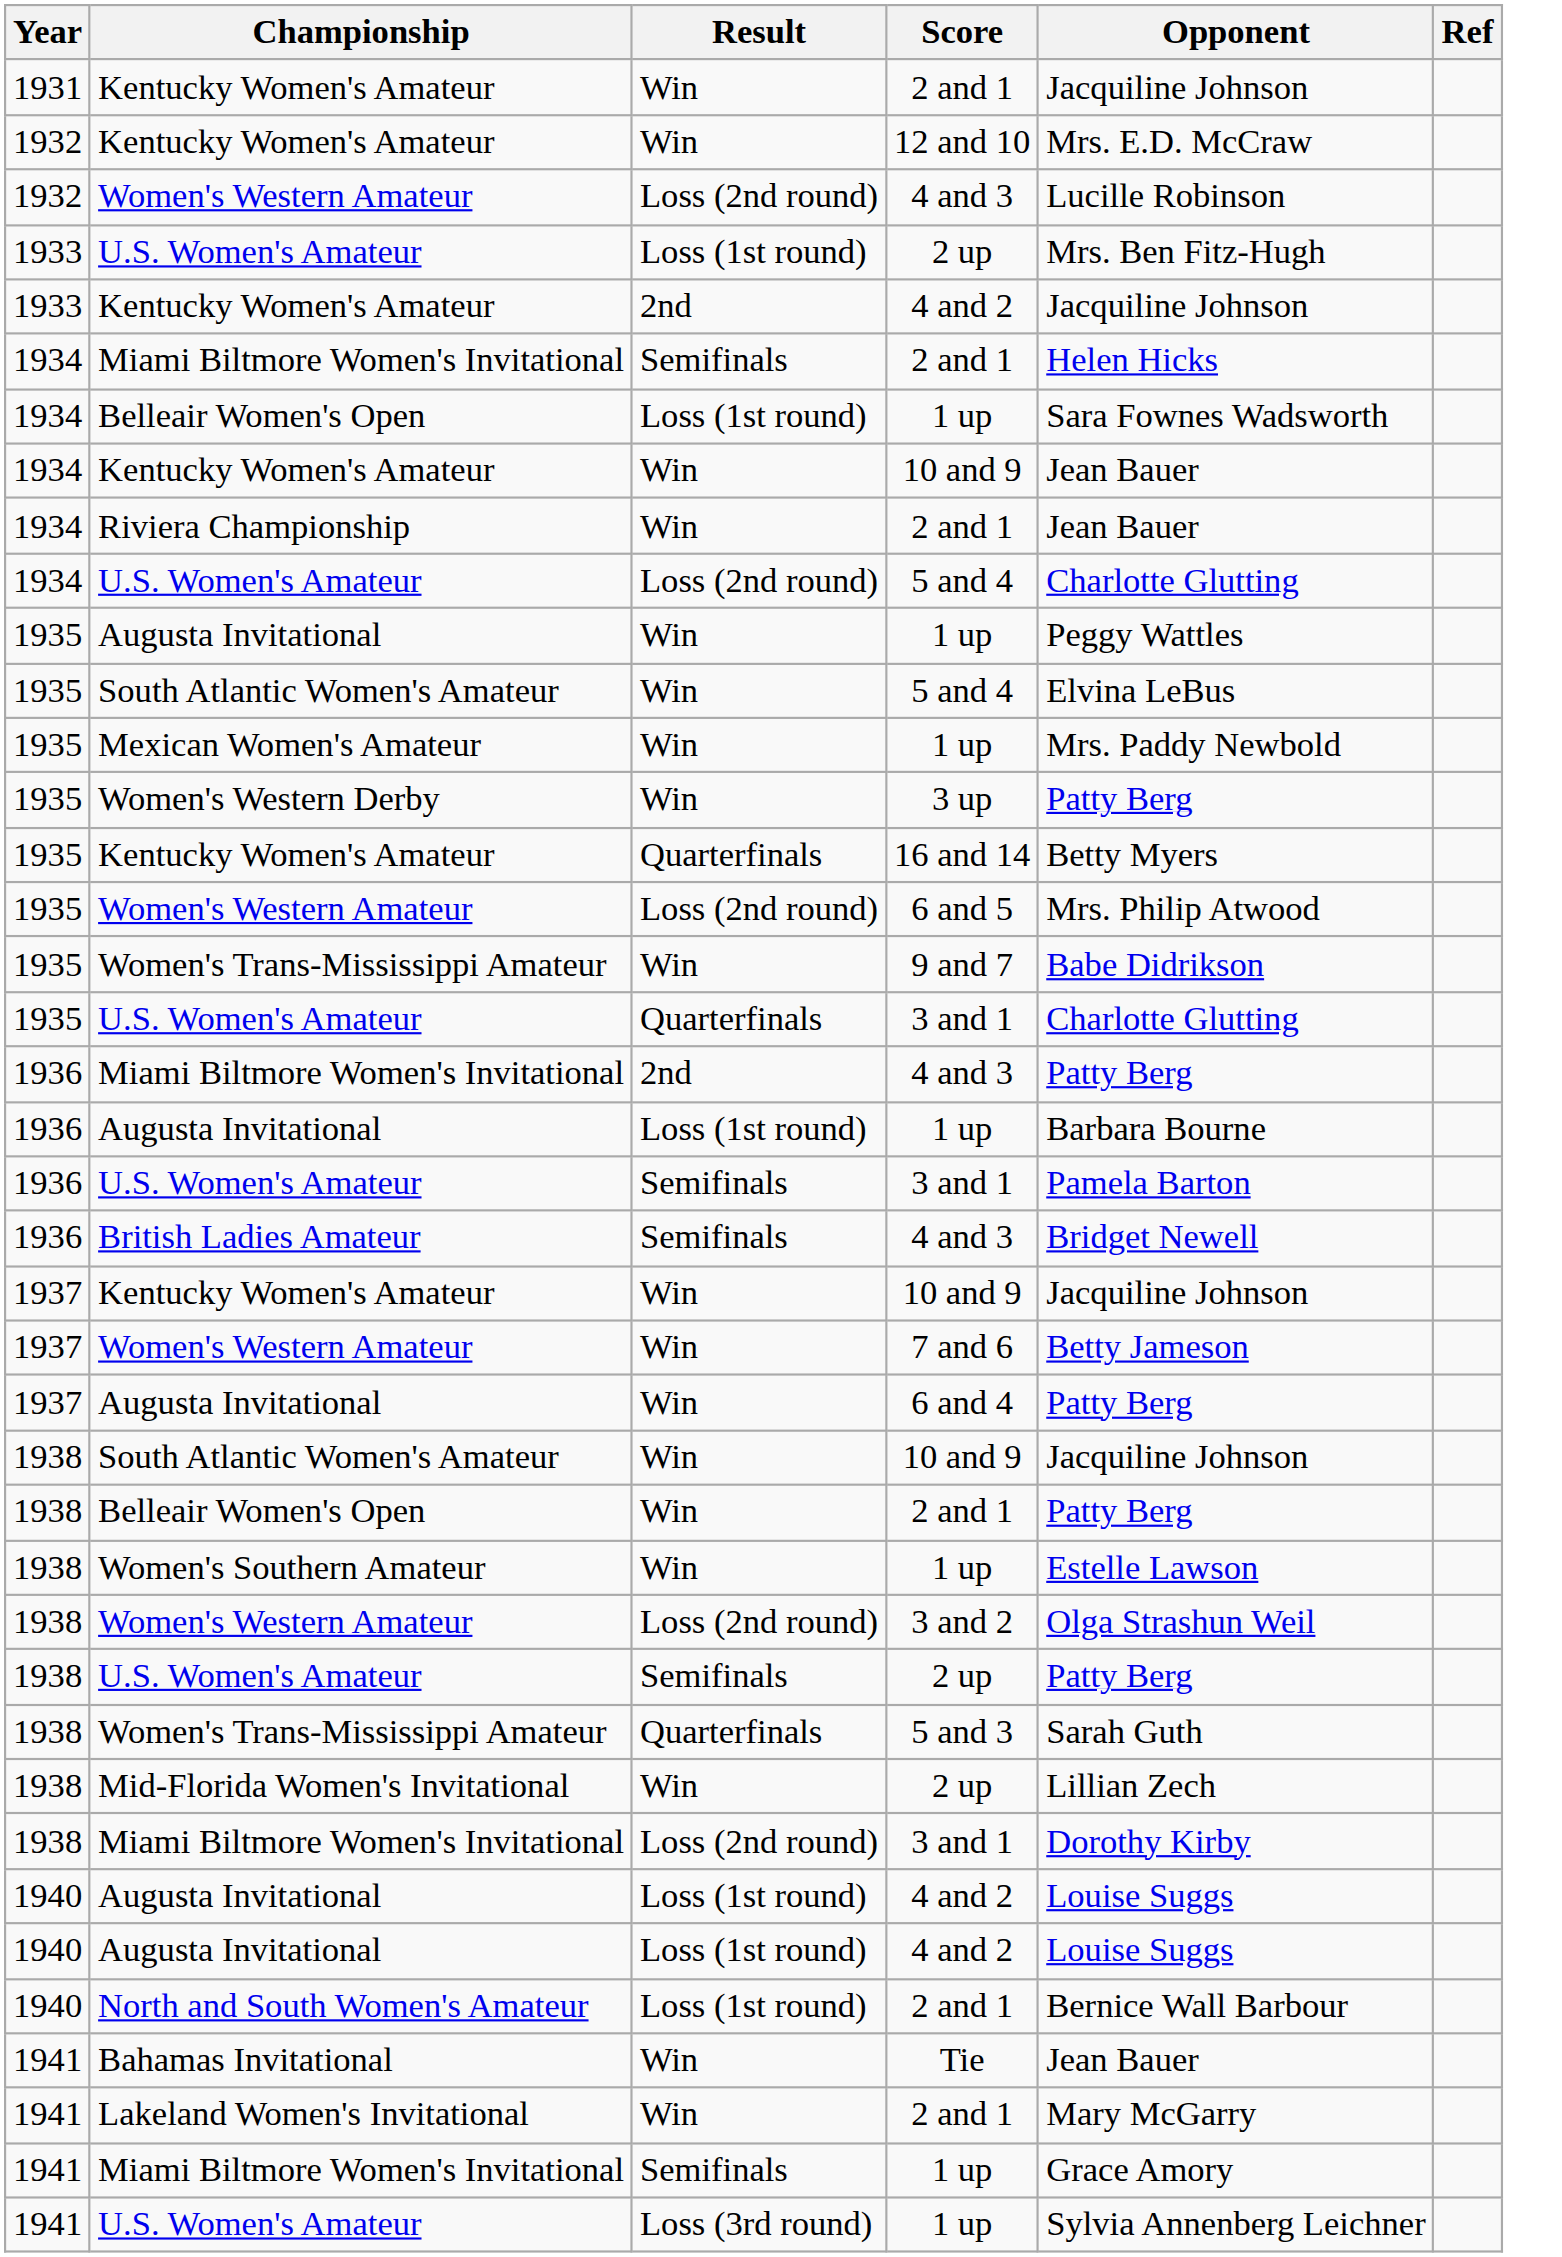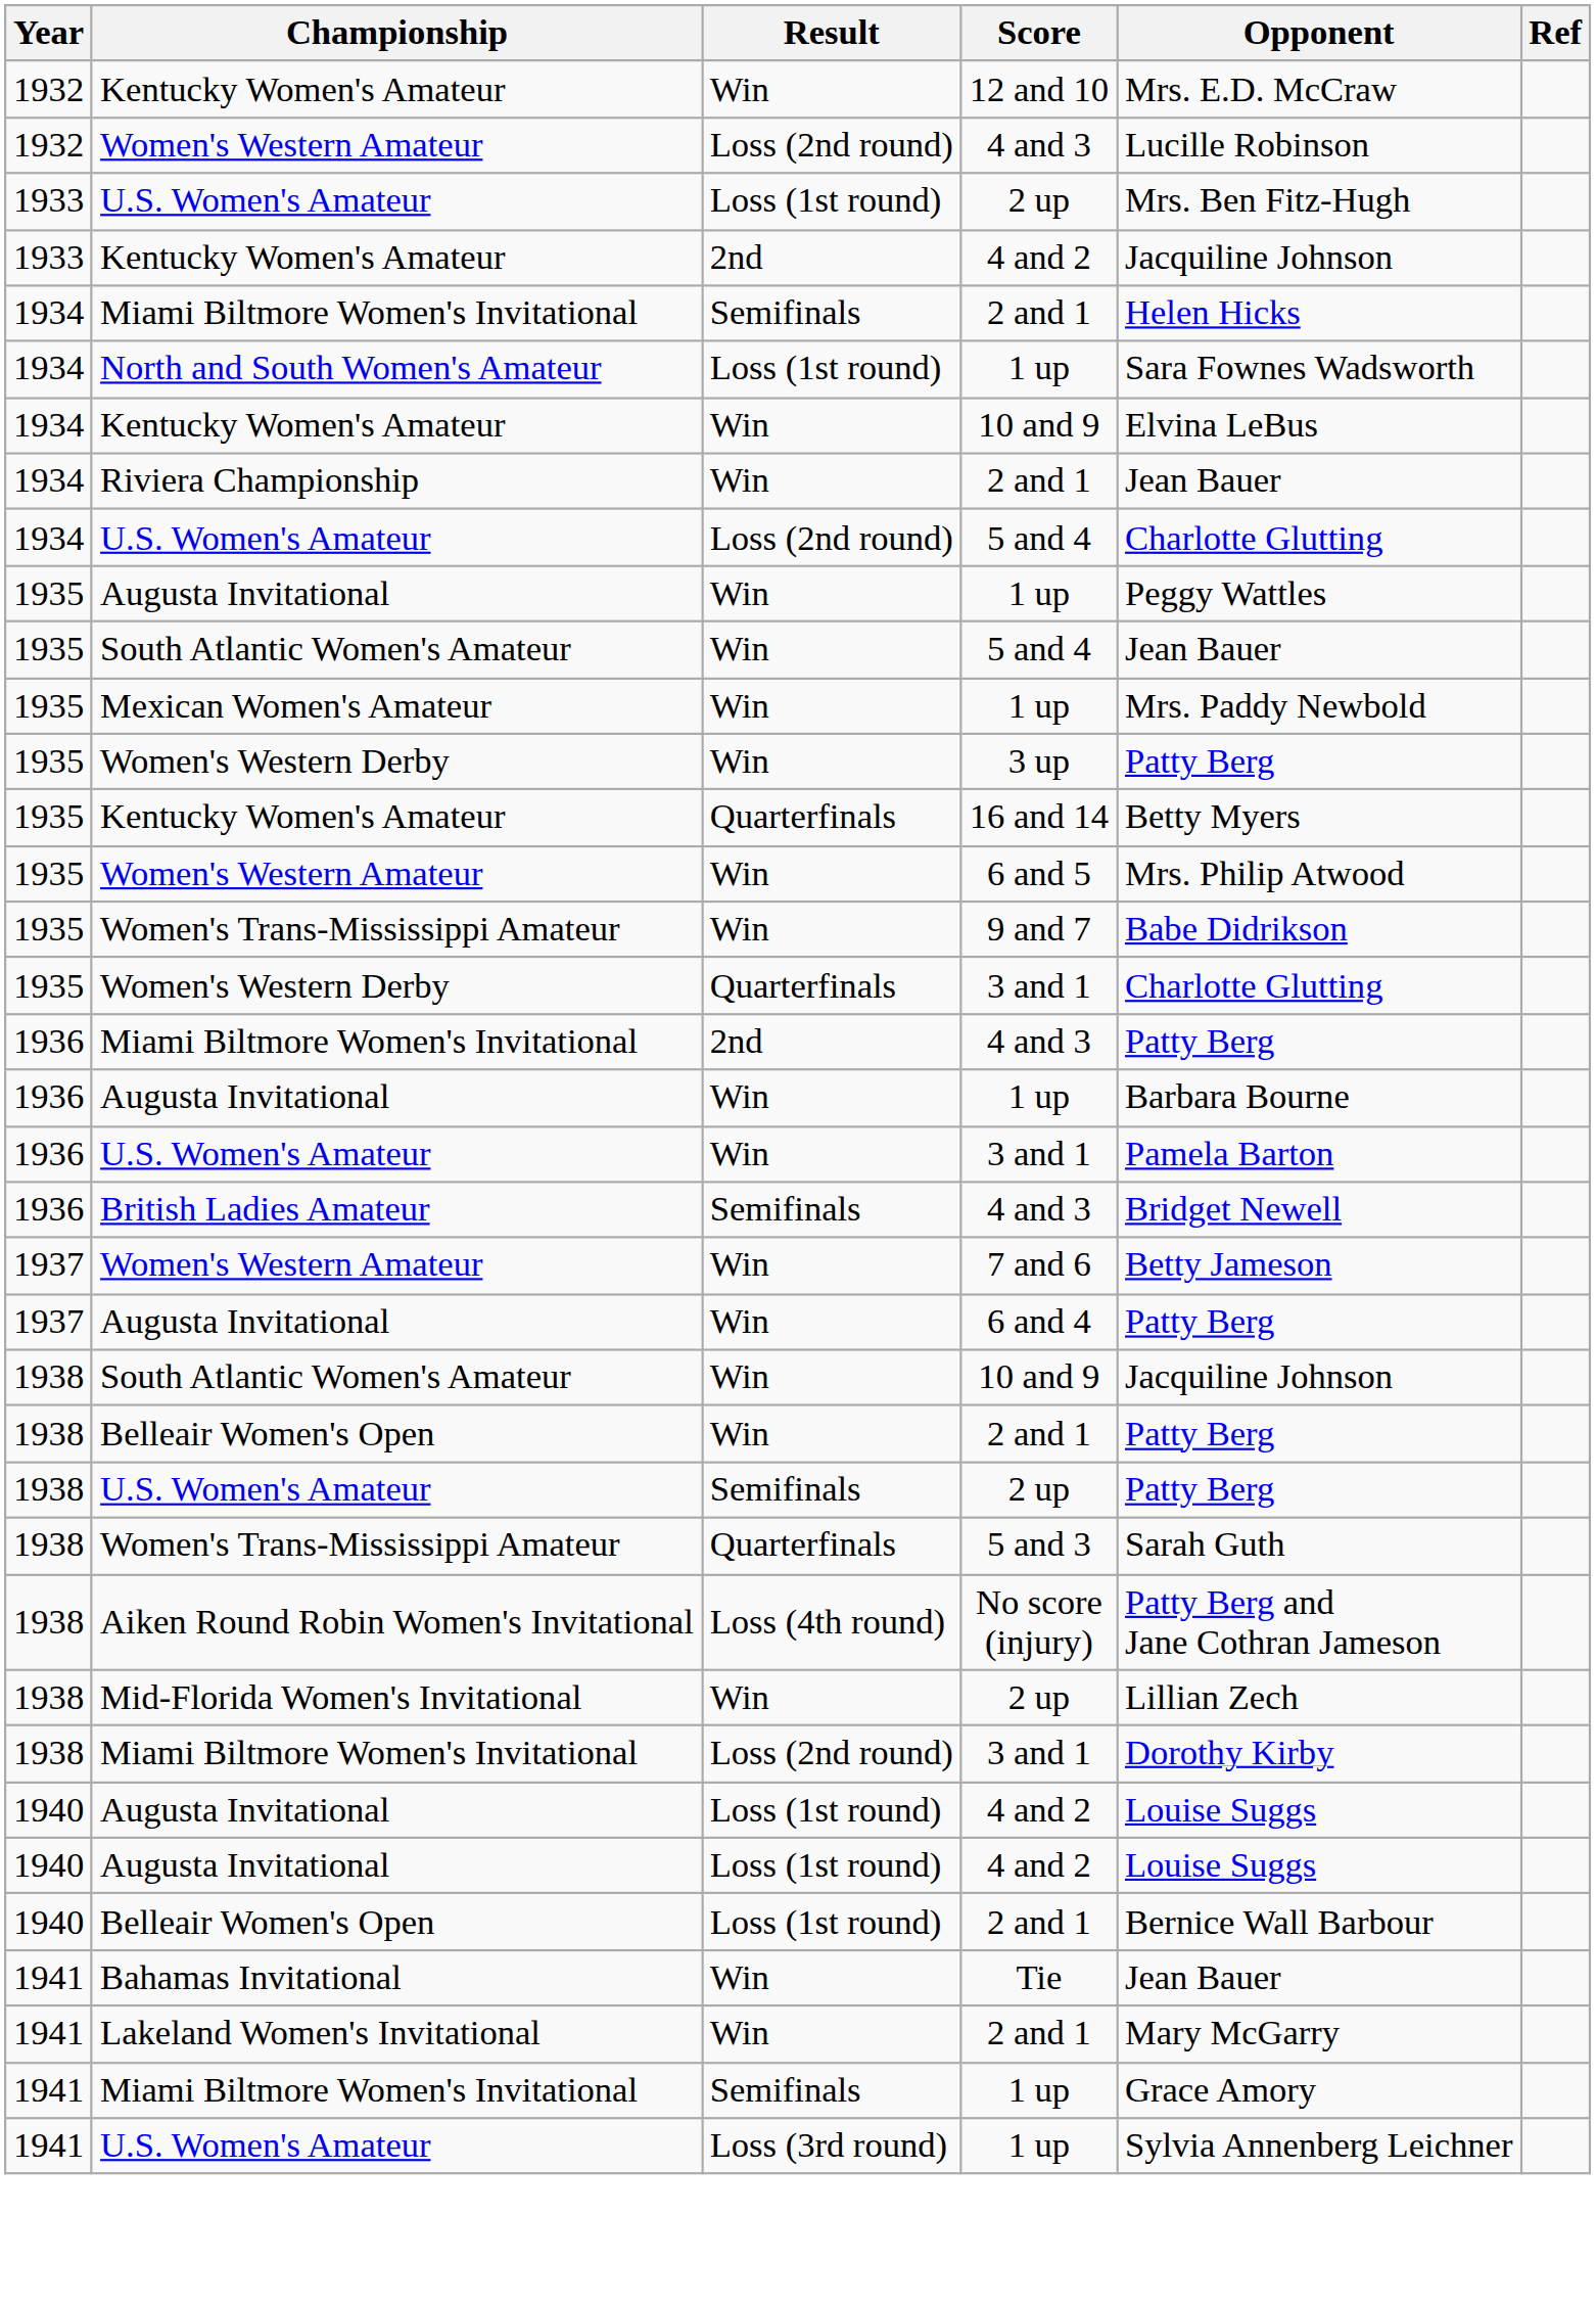 <table class="wikitable sortable">
 <tr>
 <th scope=col>Year</th>
 <th scope=col>Championship</th>
 <th scope=col>Result</th>
 <th scope=col>Score</th>
 <th scope=col>Opponent</th>
 <th scope=col>Ref</th>
-</tr>
-<tr>
-<td>1931</td>
-<td>Kentucky Women's Amateur</td>
-<td>Win</td>
-<td align=center>2 and 1</td>
-<td> Jacquiline Johnson</td>
-<td></td>
 </tr>
 <tr>
 <td>1932</td>
 <td>Kentucky Women's Amateur</td>
 <td>Win</td>
 <td align=center>12 and 10</td>
 <td> Mrs. E.D. McCraw</td>
 <td></td>
 </tr>
 <tr>
 <td>1932</td>
 <td><a href='#'>Women's Western Amateur</a></td>
 <td>Loss (2nd round)</td>
 <td align=center>4 and 3</td>
 <td> Lucille Robinson</td>
 <td></td>
 </tr>
 <tr>
 <td>1933</td>
 <td><a href='#'>U.S. Women's Amateur</a></td>
 <td>Loss (1st round)</td>
 <td align=center>2 up</td>
 <td> Mrs. Ben Fitz-Hugh</td>
 <td></td>
 </tr>
 <tr>
 <td>1933</td>
 <td>Kentucky Women's Amateur</td>
 <td>2nd</td>
 <td align=center>4 and 2</td>
 <td> Jacquiline Johnson</td>
 <td></td>
 </tr>
 <tr>
 <td>1934</td>
 <td>Miami Biltmore Women's Invitational</td>
 <td>Semifinals</td>
 <td align=center>2 and 1</td>
 <td> <a href='#'>Helen Hicks</a></td>
 <td></td>
 </tr>
 <tr>
 <td>1934</td>
-<td>Belleair Women's Open</td>
+<td><a href='#'>North and South Women's Amateur</a></td>
 <td>Loss (1st round)</td>
 <td align=center>1 up</td>
 <td> Sara Fownes Wadsworth</td>
 <td></td>
 </tr>
 <tr>
 <td>1934</td>
 <td>Kentucky Women's Amateur</td>
 <td>Win</td>
 <td align=center>10 and 9</td>
-<td> Jean Bauer</td>
+<td> Elvina LeBus</td>
 <td></td>
 </tr>
 <tr>
 <td>1934</td>
 <td>Riviera Championship</td>
 <td>Win</td>
 <td align=center>2 and 1</td>
 <td> Jean Bauer</td>
 <td></td>
 </tr>
 <tr>
 <td>1934</td>
 <td><a href='#'>U.S. Women's Amateur</a></td>
 <td>Loss (2nd round)</td>
 <td align=center>5 and 4</td>
 <td> <a href='#'>Charlotte Glutting</a></td>
 <td></td>
 </tr>
 <tr>
 <td>1935</td>
 <td>Augusta Invitational</td>
 <td>Win</td>
 <td align=center>1 up</td>
 <td> Peggy Wattles</td>
 <td></td>
 </tr>
 <tr>
 <td>1935</td>
 <td>South Atlantic Women's Amateur</td>
 <td>Win</td>
 <td align=center>5 and 4</td>
-<td> Elvina LeBus</td>
+<td> Jean Bauer</td>
 <td></td>
 </tr>
 <tr>
 <td>1935</td>
 <td>Mexican Women's Amateur</td>
 <td>Win</td>
 <td align=center>1 up</td>
 <td> Mrs. Paddy Newbold</td>
 <td></td>
 </tr>
 <tr>
 <td>1935</td>
 <td>Women's Western Derby</td>
 <td>Win</td>
 <td align=center>3 up</td>
 <td> <a href='#'>Patty Berg</a></td>
 <td></td>
 </tr>
 <tr>
 <td>1935</td>
 <td>Kentucky Women's Amateur</td>
 <td>Quarterfinals</td>
 <td align=center>16 and 14</td>
 <td> Betty Myers</td>
 <td></td>
 </tr>
 <tr>
 <td>1935</td>
 <td><a href='#'>Women's Western Amateur</a></td>
-<td>Loss (2nd round)</td>
+<td>Win</td>
 <td align=center>6 and 5</td>
 <td> Mrs. Philip Atwood</td>
 <td></td>
 </tr>
 <tr>
 <td>1935</td>
 <td>Women's Trans-Mississippi Amateur</td>
 <td>Win</td>
 <td align=center>9 and 7</td>
 <td> <a href='#'>Babe Didrikson</a></td>
 <td></td>
 </tr>
 <tr>
 <td>1935</td>
-<td><a href='#'>U.S. Women's Amateur</a></td>
+<td>Women's Western Derby</td>
 <td>Quarterfinals</td>
 <td align=center>3 and 1</td>
 <td> <a href='#'>Charlotte Glutting</a></td>
 <td></td>
 </tr>
 <tr>
 <td>1936</td>
 <td>Miami Biltmore Women's Invitational</td>
 <td>2nd</td>
 <td align=center>4 and 3</td>
 <td> <a href='#'>Patty Berg</a></td>
 <td></td>
 </tr>
 <tr>
 <td>1936</td>
 <td>Augusta Invitational</td>
-<td>Loss (1st round)</td>
+<td>Win</td>
 <td align=center>1 up</td>
 <td> Barbara Bourne</td>
 <td></td>
 </tr>
 <tr>
 <td>1936</td>
 <td><a href='#'>U.S. Women's Amateur</a></td>
-<td>Semifinals</td>
+<td>Win</td>
 <td align=center>3 and 1</td>
 <td> <a href='#'>Pamela Barton</a></td>
 <td></td>
 </tr>
 <tr>
 <td>1936</td>
 <td><a href='#'>British Ladies Amateur</a></td>
 <td>Semifinals</td>
 <td align=center>4 and 3</td>
 <td> <a href='#'>Bridget Newell</a></td>
-<td></td>
-</tr>
-<tr>
-<td>1937</td>
-<td>Kentucky Women's Amateur</td>
-<td>Win</td>
-<td align=center>10 and 9</td>
-<td> Jacquiline Johnson</td>
 <td></td>
 </tr>
 <tr>
 <td>1937</td>
 <td><a href='#'>Women's Western Amateur</a></td>
 <td>Win</td>
 <td align=center>7 and 6</td>
 <td> <a href='#'>Betty Jameson</a></td>
 <td></td>
 </tr>
 <tr>
 <td>1937</td>
 <td>Augusta Invitational</td>
 <td>Win</td>
 <td align=center>6 and 4</td>
 <td> <a href='#'>Patty Berg</a></td>
 <td></td>
 </tr>
 <tr>
 <td>1938</td>
 <td>South Atlantic Women's Amateur</td>
 <td>Win</td>
 <td align=center>10 and 9</td>
 <td> Jacquiline Johnson</td>
 <td></td>
 </tr>
 <tr>
 <td>1938</td>
 <td>Belleair Women's Open</td>
 <td>Win</td>
 <td align=center>2 and 1</td>
 <td> <a href='#'>Patty Berg</a></td>
 <td></td>
 </tr>
 <tr>
 <td>1938</td>
-<td>Women's Southern Amateur</td>
-<td>Win</td>
-<td align=center>1 up</td>
-<td> <a href='#'>Estelle Lawson</a></td>
-<td></td>
-</tr>
-<tr>
-<td>1938</td>
-<td><a href='#'>Women's Western Amateur</a></td>
-<td>Loss (2nd round)</td>
-<td align=center>3 and 2</td>
-<td> <a href='#'>Olga Strashun Weil</a></td>
-<td></td>
-</tr>
-<tr>
-<td>1938</td>
 <td><a href='#'>U.S. Women's Amateur</a></td>
 <td>Semifinals</td>
 <td align=center>2 up</td>
 <td> <a href='#'>Patty Berg</a></td>
 <td></td>
 </tr>
 <tr>
 <td>1938</td>
 <td>Women's Trans-Mississippi Amateur</td>
 <td>Quarterfinals</td>
 <td align=center>5 and 3</td>
 <td> Sarah Guth</td>
+<td></td>
+</tr>
+<tr>
+<td>1938</td>
+<td>Aiken Round Robin Women's Invitational</td>
+<td>Loss (4th round)</td>
+<td align=center>No score<br>(injury)</td>
+<td> <a href='#'>Patty Berg</a> and<br> Jane Cothran Jameson</td>
 <td></td>
 </tr>
 <tr>
 <td>1938</td>
 <td>Mid-Florida Women's Invitational</td>
 <td>Win</td>
 <td align=center>2 up</td>
 <td> Lillian Zech</td>
 <td></td>
 </tr>
 <tr>
 <td>1938</td>
 <td>Miami Biltmore Women's Invitational</td>
 <td>Loss (2nd round)</td>
 <td align=center>3 and 1</td>
 <td> <a href='#'>Dorothy Kirby</a></td>
 <td></td>
 </tr>
 <tr>
 <td>1940</td>
 <td>Augusta Invitational</td>
 <td>Loss (1st round)</td>
 <td align=center>4 and 2</td>
 <td> <a href='#'>Louise Suggs</a></td>
 <td></td>
 </tr>
 <tr>
 <td>1940</td>
 <td>Augusta Invitational</td>
 <td>Loss (1st round)</td>
 <td align=center>4 and 2</td>
 <td> <a href='#'>Louise Suggs</a></td>
 <td></td>
 </tr>
 <tr>
 <td>1940</td>
-<td><a href='#'>North and South Women's Amateur</a></td>
+<td>Belleair Women's Open</td>
 <td>Loss (1st round)</td>
 <td align=center>2 and 1</td>
 <td> Bernice Wall Barbour</td>
 <td></td>
 </tr>
 <tr>
 <td>1941</td>
 <td>Bahamas Invitational</td>
 <td>Win</td>
 <td align=center>Tie</td>
 <td> Jean Bauer</td>
 <td></td>
 </tr>
 <tr>
 <td>1941</td>
 <td>Lakeland Women's Invitational</td>
 <td>Win</td>
 <td align=center>2 and 1</td>
 <td> Mary McGarry</td>
 <td></td>
 </tr>
 <tr>
 <td>1941</td>
 <td>Miami Biltmore Women's Invitational</td>
 <td>Semifinals</td>
 <td align=center>1 up</td>
 <td> Grace Amory</td>
 <td></td>
 </tr>
 <tr>
 <td>1941</td>
 <td><a href='#'>U.S. Women's Amateur</a></td>
 <td>Loss (3rd round)</td>
 <td align=center>1 up</td>
 <td> Sylvia Annenberg Leichner</td>
 <td></td>
 </tr>
 </table>
